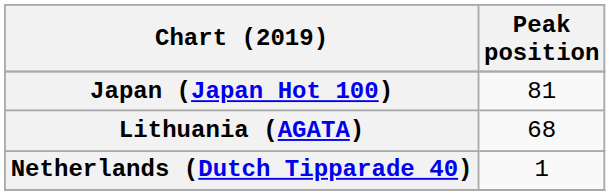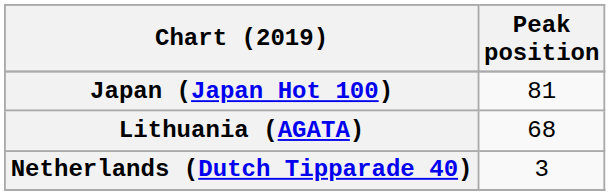 <table class="wikitable sortable plainrowheaders" style="text-align:center">
 <tr>
 <th scope="col">Chart (2019)</th>
 <th scope="col">Peak<br>position</th>
 </tr>
 <tr>
 </tr>
 <tr>
 </tr>
 <tr>
 </tr>
 <tr>
 </tr>
 <tr>
 </tr>
 <tr>
 </tr>
 <tr>
 </tr>
 <tr>
 </tr>
 <tr>
 </tr>
 <tr>
 <th scope="row">Japan (<a href='#'>Japan Hot 100</a>)</th>
 <td>81</td>
 </tr>
 <tr>
 <th scope="row">Lithuania (<a href='#'>AGATA</a>)</th>
 <td>68</td>
 </tr>
 <tr>
 <th scope="row">Netherlands (<a href='#'>Dutch Tipparade 40</a>)</th>
-<td>1</td>
+<td>3</td>
 </tr>
 <tr>
 </tr>
 <tr>
 </tr>
 <tr>
 </tr>
 <tr>
 </tr>
 <tr>
 </tr>
 <tr>
 </tr>
 <tr>
 </tr>
 <tr>
 </tr>
 <tr>
 </tr>
 </table>
